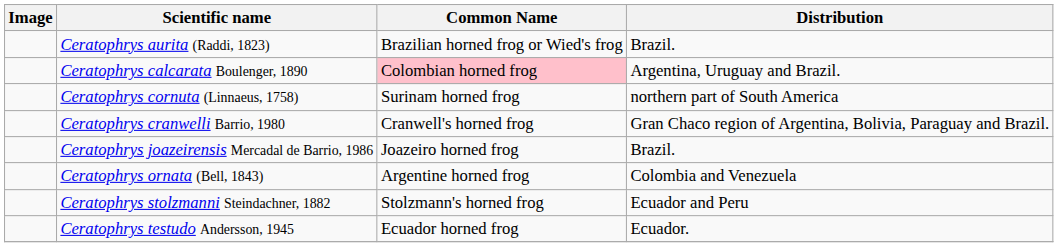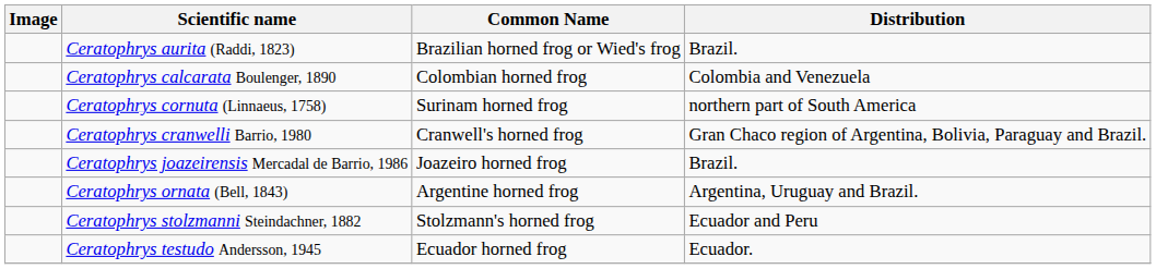 <table class="wikitable">
 <tr>
 <th>Image</th>
 <th>Scientific name</th>
 <th>Common Name</th>
 <th>Distribution</th>
 </tr>
 <tr>
 <td></td>
 <td><em><a href='#'>Ceratophrys aurita</a></em> <small>(Raddi, 1823)</small></td>
 <td>Brazilian horned frog or Wied's frog</td>
 <td>Brazil.</td>
 </tr>
 <tr>
 <td></td>
 <td><em><a href='#'>Ceratophrys calcarata</a></em> <small>Boulenger, 1890</small></td>
-<td style="background: pink;">Colombian horned frog</td>
-<td>Argentina, Uruguay and Brazil.</td>
+<td>Colombian horned frog</td>
+<td>Colombia and Venezuela</td>
 </tr>
 <tr>
 <td></td>
 <td><em><a href='#'>Ceratophrys cornuta</a></em> <small>(Linnaeus, 1758)</small></td>
 <td>Surinam horned frog</td>
 <td>northern part of South America</td>
 </tr>
 <tr>
 <td></td>
 <td><em><a href='#'>Ceratophrys cranwelli</a></em> <small>Barrio, 1980</small></td>
 <td>Cranwell's horned frog</td>
 <td>Gran Chaco region of Argentina, Bolivia, Paraguay and Brazil.</td>
 </tr>
 <tr>
 <td></td>
 <td><em><a href='#'>Ceratophrys joazeirensis</a></em> <small>Mercadal de Barrio, 1986</small></td>
 <td>Joazeiro horned frog</td>
 <td>Brazil.</td>
 </tr>
 <tr>
 <td></td>
 <td><em><a href='#'>Ceratophrys ornata</a></em> <small>(Bell, 1843)</small></td>
 <td>Argentine horned frog</td>
-<td>Colombia and Venezuela</td>
+<td>Argentina, Uruguay and Brazil.</td>
 </tr>
 <tr>
 <td></td>
 <td><em><a href='#'>Ceratophrys stolzmanni</a></em> <small>Steindachner, 1882</small></td>
 <td>Stolzmann's horned frog</td>
 <td>Ecuador and Peru</td>
 </tr>
 <tr>
 <td></td>
 <td><em><a href='#'>Ceratophrys testudo</a></em> <small>Andersson, 1945</small></td>
 <td>Ecuador horned frog</td>
 <td>Ecuador.</td>
 </tr>
 <tr>
 </tr>
 </table>
